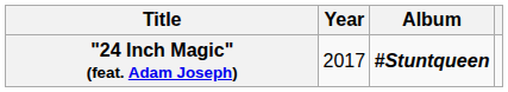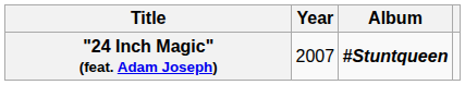 <table class="wikitable plainrowheaders" style="text-align:left;">
 <tr>
 <th scope="col"  style="width:16em;">Title</th>
 <th scope="col"  style="width:2em;">Year</th>
 <th scope="col"  style="width:6em;">Album</th>
 <th rowspan="1"  style="text-align: center;"></th>
 </tr>
 <tr>
 <th scope="row">"24 Inch Magic"<br><small>(feat. <a href='#'>Adam Joseph</a>)</small></th>
-<td rowspan="1">2017</td>
+<td rowspan="1">2007</td>
 <td rowspan="1"><strong><em>#Stuntqueen</em></strong></td>
 <td style="text-align: center;"></td>
 </tr>
 </table>
